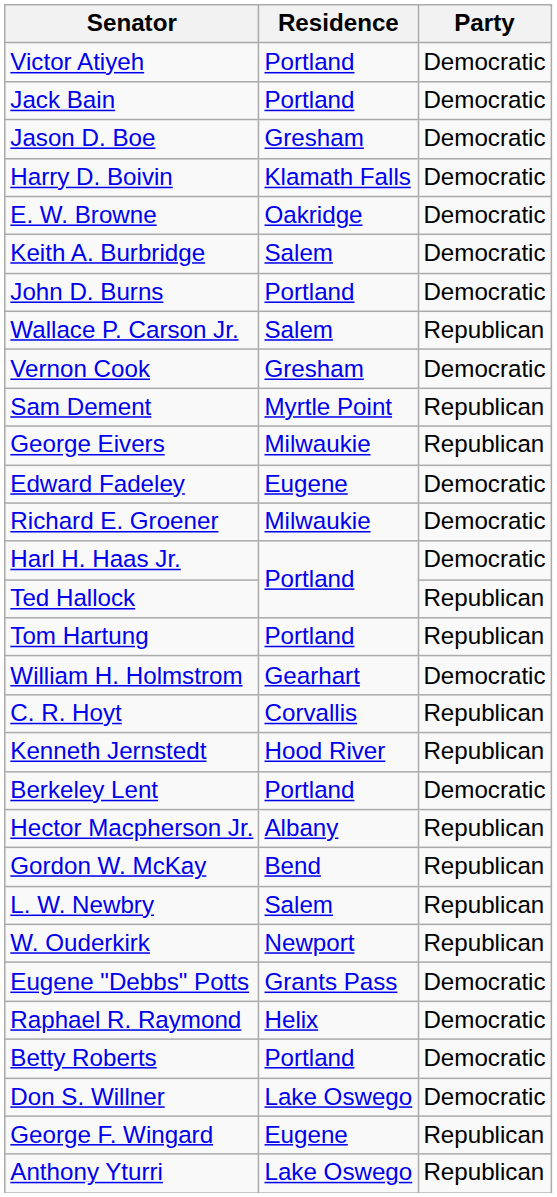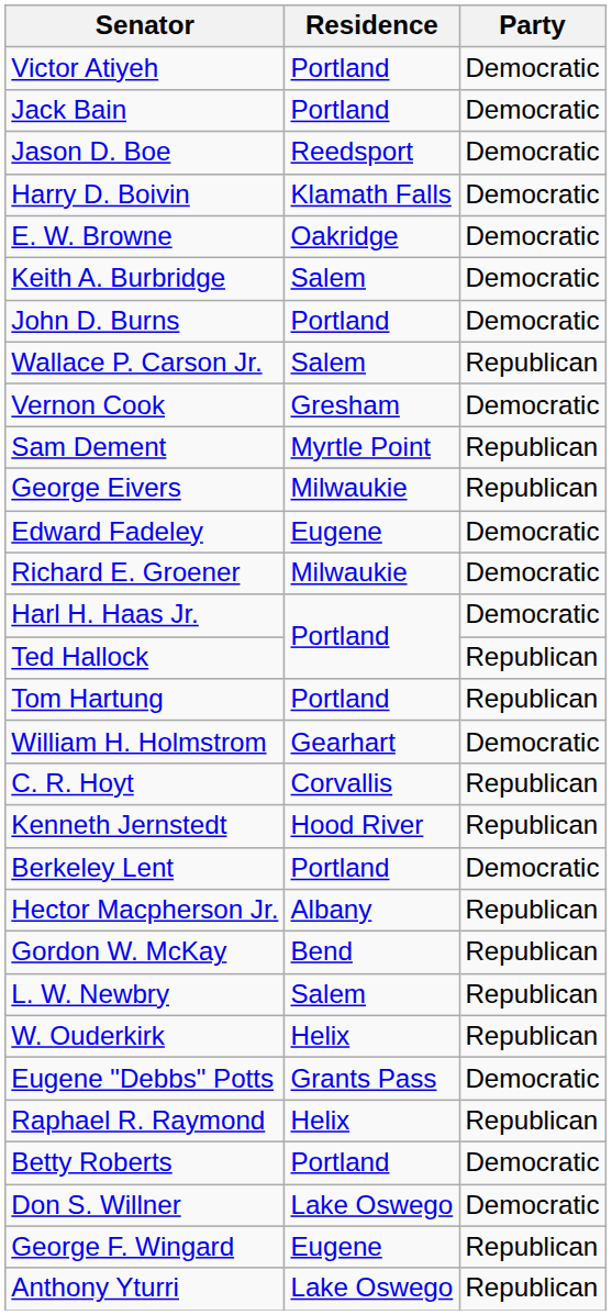 <table class="wikitable">
 <tr>
 <th>Senator</th>
 <th>Residence</th>
 <th>Party</th>
 </tr>
 <tr>
 <td><a href='#'>Victor Atiyeh</a></td>
 <td><a href='#'>Portland</a></td>
 <td>Democratic</td>
 </tr>
 <tr>
 <td><a href='#'>Jack Bain</a></td>
 <td><a href='#'>Portland</a></td>
 <td>Democratic</td>
 </tr>
 <tr>
 <td><a href='#'>Jason D. Boe</a></td>
-<td><a href='#'>Gresham</a></td>
+<td><a href='#'>Reedsport</a></td>
 <td>Democratic</td>
 </tr>
 <tr>
 <td><a href='#'>Harry D. Boivin</a></td>
 <td><a href='#'>Klamath Falls</a></td>
 <td>Democratic</td>
 </tr>
 <tr>
 <td><a href='#'>E. W. Browne</a></td>
 <td><a href='#'>Oakridge</a></td>
 <td>Democratic</td>
 </tr>
 <tr>
 <td><a href='#'>Keith A. Burbridge</a></td>
 <td><a href='#'>Salem</a></td>
 <td>Democratic</td>
 </tr>
 <tr>
 <td><a href='#'>John D. Burns</a></td>
 <td><a href='#'>Portland</a></td>
 <td>Democratic</td>
 </tr>
 <tr>
 <td><a href='#'>Wallace P. Carson Jr.</a></td>
 <td><a href='#'>Salem</a></td>
 <td>Republican</td>
 </tr>
 <tr>
 <td><a href='#'>Vernon Cook</a></td>
 <td><a href='#'>Gresham</a></td>
 <td>Democratic</td>
 </tr>
 <tr>
 <td><a href='#'>Sam Dement</a></td>
 <td><a href='#'>Myrtle Point</a></td>
 <td>Republican</td>
 </tr>
 <tr>
 <td><a href='#'>George Eivers</a></td>
 <td><a href='#'>Milwaukie</a></td>
 <td>Republican</td>
 </tr>
 <tr>
 <td><a href='#'>Edward Fadeley</a></td>
 <td><a href='#'>Eugene</a></td>
 <td>Democratic</td>
 </tr>
 <tr>
 <td><a href='#'>Richard E. Groener</a></td>
 <td><a href='#'>Milwaukie</a></td>
 <td>Democratic</td>
 </tr>
 <tr>
 <td><a href='#'>Harl H. Haas Jr.</a></td>
 <td rowspan="2"><a href='#'>Portland</a></td>
 <td>Democratic</td>
 </tr>
 <tr>
 <td><a href='#'>Ted Hallock</a></td>
 <td>Republican</td>
 </tr>
 <tr>
 <td><a href='#'>Tom Hartung</a></td>
 <td><a href='#'>Portland</a></td>
 <td>Republican</td>
 </tr>
 <tr>
 <td><a href='#'>William H. Holmstrom</a></td>
 <td><a href='#'>Gearhart</a></td>
 <td>Democratic</td>
 </tr>
 <tr>
 <td><a href='#'>C. R. Hoyt</a></td>
 <td><a href='#'>Corvallis</a></td>
 <td>Republican</td>
 </tr>
 <tr>
 <td><a href='#'>Kenneth Jernstedt</a></td>
 <td><a href='#'>Hood River</a></td>
 <td>Republican</td>
 </tr>
 <tr>
 <td><a href='#'>Berkeley Lent</a></td>
 <td><a href='#'>Portland</a></td>
 <td>Democratic</td>
 </tr>
 <tr>
 <td><a href='#'>Hector Macpherson Jr.</a></td>
 <td><a href='#'>Albany</a></td>
 <td>Republican</td>
 </tr>
 <tr>
 <td><a href='#'>Gordon W. McKay</a></td>
 <td><a href='#'>Bend</a></td>
 <td>Republican</td>
 </tr>
 <tr>
 <td><a href='#'>L. W. Newbry</a></td>
 <td><a href='#'>Salem</a></td>
 <td>Republican</td>
 </tr>
 <tr>
 <td><a href='#'>W. Ouderkirk</a></td>
-<td><a href='#'>Newport</a></td>
+<td><a href='#'>Helix</a></td>
 <td>Republican</td>
 </tr>
 <tr>
 <td><a href='#'>Eugene "Debbs" Potts</a></td>
 <td><a href='#'>Grants Pass</a></td>
 <td>Democratic</td>
 </tr>
 <tr>
 <td><a href='#'>Raphael R. Raymond</a></td>
 <td><a href='#'>Helix</a></td>
-<td>Democratic</td>
+<td>Republican</td>
 </tr>
 <tr>
 <td><a href='#'>Betty Roberts</a></td>
 <td><a href='#'>Portland</a></td>
 <td>Democratic</td>
 </tr>
 <tr>
 <td><a href='#'>Don S. Willner</a></td>
 <td><a href='#'>Lake Oswego</a></td>
 <td>Democratic</td>
 </tr>
 <tr>
 <td><a href='#'>George F. Wingard</a></td>
 <td><a href='#'>Eugene</a></td>
 <td>Republican</td>
 </tr>
 <tr>
 <td><a href='#'>Anthony Yturri</a></td>
 <td><a href='#'>Lake Oswego</a></td>
 <td>Republican</td>
 </tr>
 </table>
